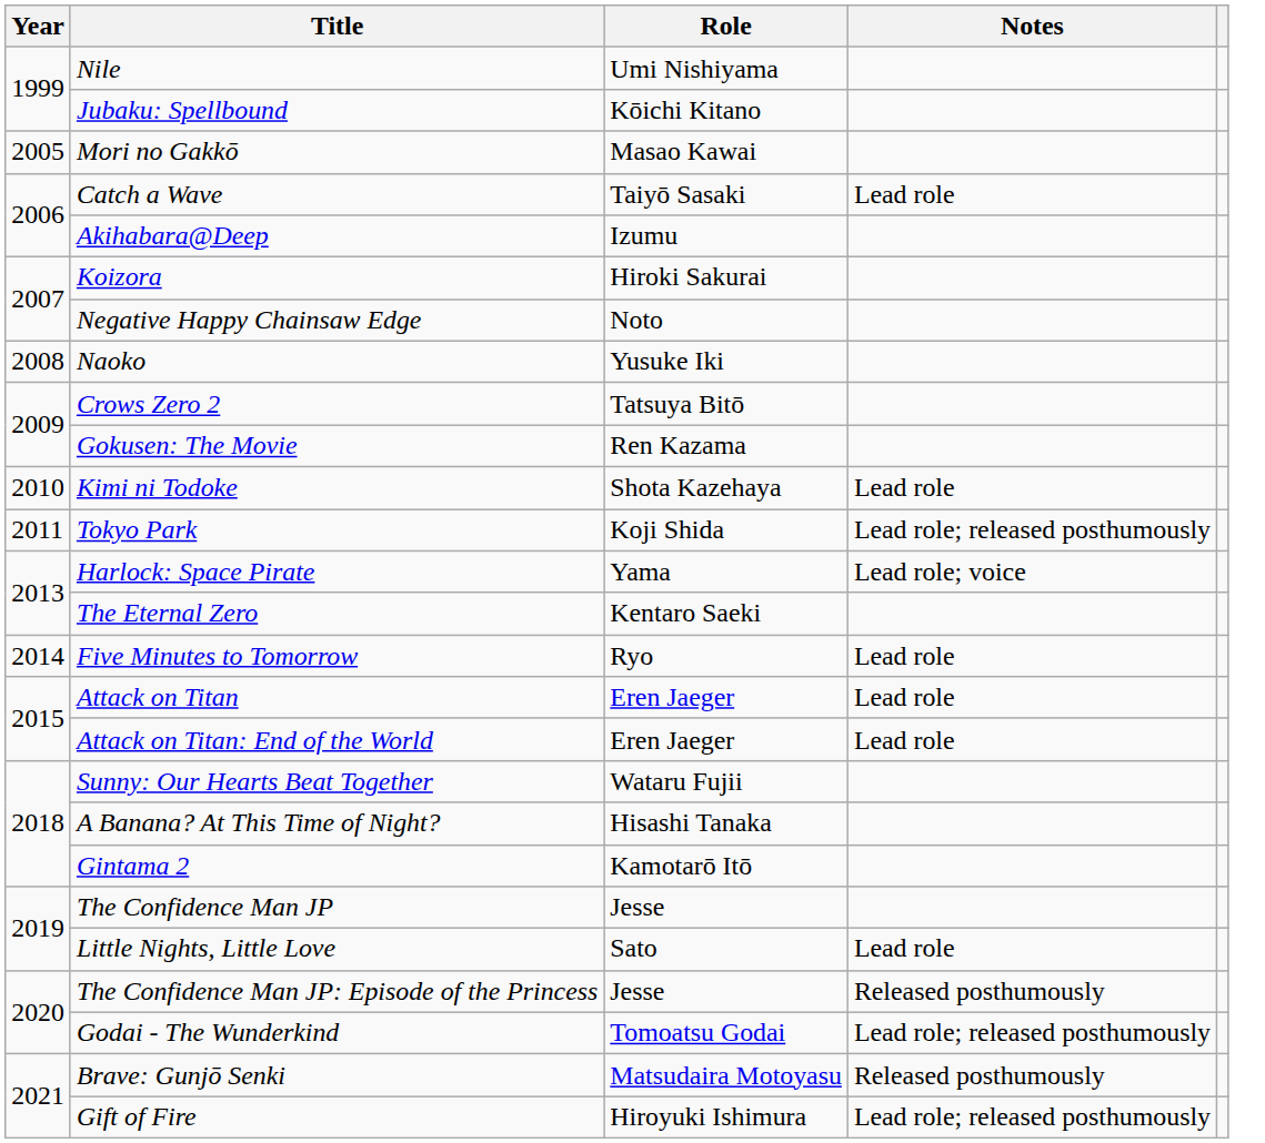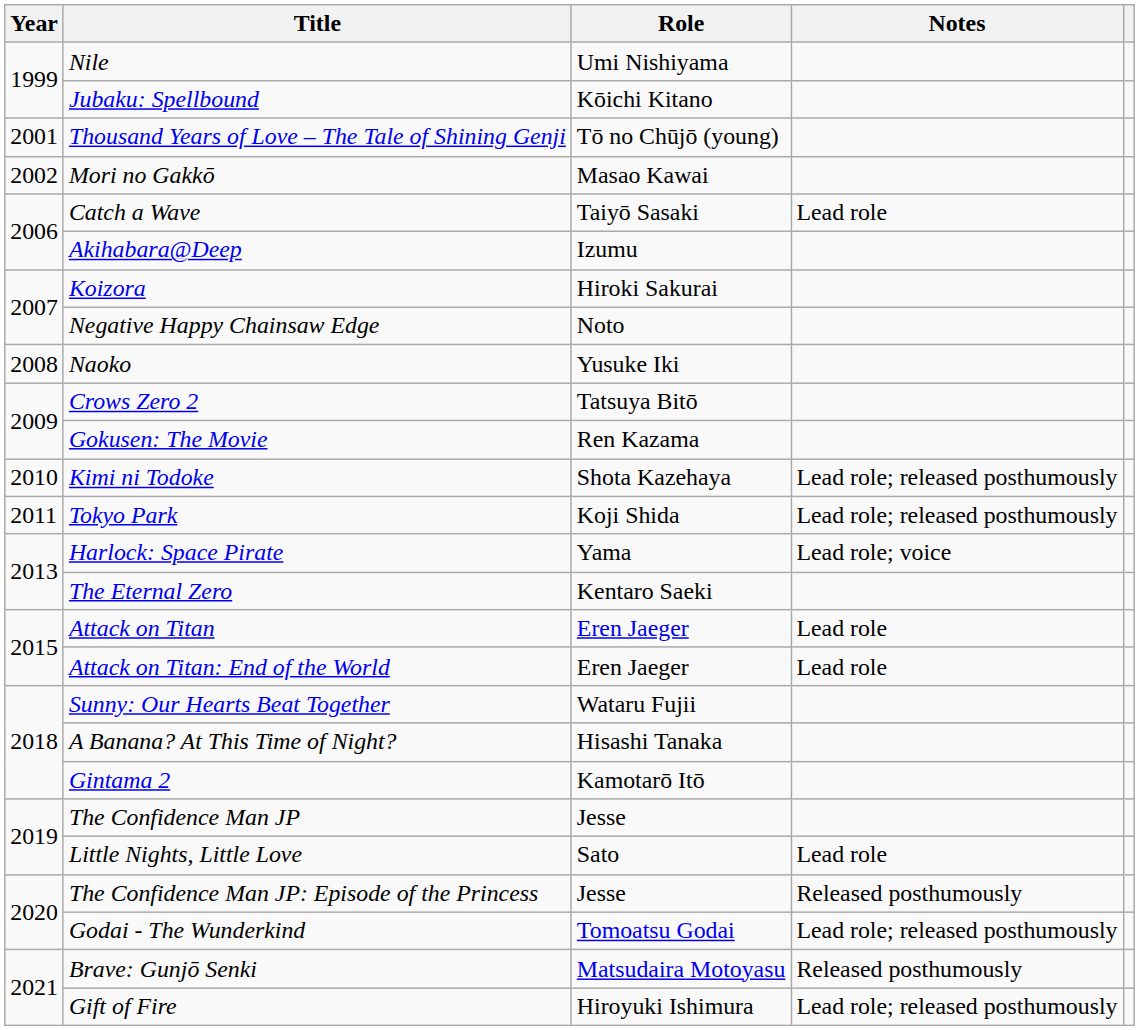 <table class="wikitable sortable">
 <tr>
 <th>Year</th>
 <th>Title</th>
 <th>Role</th>
 <th>Notes</th>
 <th class="unsortable"></th>
 </tr>
 <tr>
 <td rowspan="2">1999</td>
 <td><em>Nile</em></td>
 <td>Umi Nishiyama</td>
 <td></td>
 <td></td>
 </tr>
 <tr>
 <td><em><a href='#'>Jubaku: Spellbound</a></em></td>
 <td>Kōichi Kitano</td>
 <td></td>
 <td></td>
 </tr>
 <tr>
-<td>2005</td>
+<td>2001</td>
+<td><em><a href='#'>Thousand Years of Love – The Tale of Shining Genji</a></em></td>
+<td>Tō no Chūjō (young)</td>
+<td></td>
+<td></td>
+</tr>
+<tr>
+<td>2002</td>
 <td><em>Mori no Gakkō</em></td>
 <td>Masao Kawai</td>
 <td></td>
 <td></td>
 </tr>
 <tr>
 <td rowspan="2">2006</td>
 <td><em>Catch a Wave</em></td>
 <td>Taiyō Sasaki</td>
 <td>Lead role</td>
 <td></td>
 </tr>
 <tr>
 <td><em><a href='#'>Akihabara@Deep</a></em></td>
 <td>Izumu</td>
 <td></td>
 <td></td>
 </tr>
 <tr>
 <td rowspan="2">2007</td>
 <td><em><a href='#'>Koizora</a></em></td>
 <td>Hiroki Sakurai</td>
 <td></td>
 <td></td>
 </tr>
 <tr>
 <td><em>Negative Happy Chainsaw Edge</em></td>
 <td>Noto</td>
 <td></td>
 <td></td>
 </tr>
 <tr>
 <td>2008</td>
 <td><em>Naoko</em></td>
 <td>Yusuke Iki</td>
 <td></td>
 <td></td>
 </tr>
 <tr>
 <td rowspan="2">2009</td>
 <td><em><a href='#'>Crows Zero 2</a></em></td>
 <td>Tatsuya Bitō</td>
 <td></td>
 <td></td>
 </tr>
 <tr>
 <td><em><a href='#'>Gokusen: The Movie</a></em></td>
 <td>Ren Kazama</td>
 <td></td>
 <td></td>
 </tr>
 <tr>
 <td>2010</td>
 <td><em><a href='#'>Kimi ni Todoke</a></em></td>
 <td>Shota Kazehaya</td>
-<td>Lead role</td>
+<td>Lead role; released posthumously</td>
 <td></td>
 </tr>
 <tr>
 <td>2011</td>
 <td><em><a href='#'>Tokyo Park</a></em></td>
 <td>Koji Shida</td>
 <td>Lead role; released posthumously</td>
 <td></td>
 </tr>
 <tr>
 <td rowspan="2">2013</td>
 <td><em><a href='#'>Harlock: Space Pirate</a></em></td>
 <td>Yama</td>
 <td>Lead role; voice</td>
 <td></td>
 </tr>
 <tr>
 <td><em><a href='#'>The Eternal Zero</a></em></td>
 <td>Kentaro Saeki</td>
 <td></td>
-<td></td>
-</tr>
-<tr>
-<td>2014</td>
-<td><em><a href='#'>Five Minutes to Tomorrow</a></em></td>
-<td>Ryo</td>
-<td>Lead role</td>
 <td></td>
 </tr>
 <tr>
 <td rowspan="2">2015</td>
 <td><em><a href='#'>Attack on Titan</a></em></td>
 <td><a href='#'>Eren Jaeger</a></td>
 <td>Lead role</td>
 <td></td>
 </tr>
 <tr>
 <td><em><a href='#'>Attack on Titan: End of the World</a></em></td>
 <td>Eren Jaeger</td>
 <td>Lead role</td>
 <td></td>
 </tr>
 <tr>
 <td rowspan="3">2018</td>
 <td><em><a href='#'>Sunny: Our Hearts Beat Together</a></em></td>
 <td>Wataru Fujii</td>
 <td></td>
 <td></td>
 </tr>
 <tr>
 <td><em>A Banana? At This Time of Night?</em></td>
 <td>Hisashi Tanaka</td>
 <td></td>
 <td></td>
 </tr>
 <tr>
 <td><em><a href='#'>Gintama 2</a></em></td>
 <td>Kamotarō Itō</td>
 <td></td>
 <td></td>
 </tr>
 <tr>
 <td rowspan="2">2019</td>
 <td><em>The Confidence Man JP</em></td>
 <td>Jesse</td>
 <td></td>
 <td></td>
 </tr>
 <tr>
 <td><em>Little Nights, Little Love</em></td>
 <td>Sato</td>
 <td>Lead role</td>
 <td></td>
 </tr>
 <tr>
 <td rowspan="2">2020</td>
 <td><em>The Confidence Man JP: Episode of the Princess</em></td>
 <td>Jesse</td>
 <td>Released posthumously</td>
 <td></td>
 </tr>
 <tr>
 <td><em>Godai - The Wunderkind</em></td>
 <td><a href='#'>Tomoatsu Godai</a></td>
 <td>Lead role; released posthumously</td>
 <td></td>
 </tr>
 <tr>
 <td rowspan="2">2021</td>
 <td><em>Brave: Gunjō Senki</em></td>
 <td><a href='#'>Matsudaira Motoyasu</a></td>
 <td>Released posthumously</td>
 <td></td>
 </tr>
 <tr>
 <td><em>Gift of Fire</em></td>
 <td>Hiroyuki Ishimura</td>
 <td>Lead role; released posthumously</td>
 <td></td>
 </tr>
 </table>
